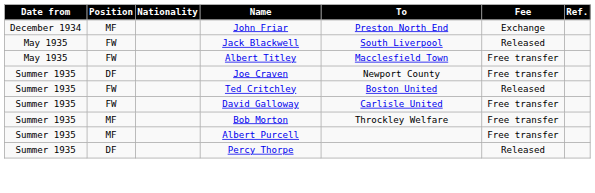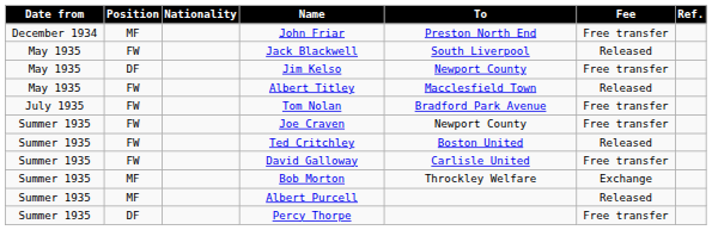 <table class="wikitable" style="text-align:center; font-size:90%; ">
 <tr>
 <th style="background:#000000; color:white; width:100px;">Date from</th>
 <th style="background:#000000; color:white; width:50px;">Position</th>
 <th style="background:#000000; color:white; width:50px;">Nationality</th>
 <th style="background:#000000; color:white; width:150px;">Name</th>
 <th style="background:#000000; color:white; width:200px;">To</th>
 <th style="background:#000000; color:white; width:100px;">Fee</th>
 <th style="background:#000000; color:white; width:25px;">Ref.</th>
 </tr>
 <tr>
 <td>December 1934</td>
 <td>MF</td>
 <td></td>
 <td><a href='#'>John Friar</a></td>
 <td><a href='#'>Preston North End</a></td>
-<td>Exchange</td>
+<td>Free transfer</td>
 <td></td>
 </tr>
 <tr>
 <td>May 1935</td>
 <td>FW</td>
 <td></td>
 <td><a href='#'>Jack Blackwell</a></td>
 <td><a href='#'>South Liverpool</a></td>
 <td>Released</td>
 <td></td>
 </tr>
 <tr>
 <td>May 1935</td>
+<td>DF</td>
+<td></td>
+<td><a href='#'>Jim Kelso</a></td>
+<td><a href='#'>Newport County</a></td>
+<td>Free transfer</td>
+<td></td>
+</tr>
+<tr>
+<td>May 1935</td>
 <td>FW</td>
 <td></td>
 <td><a href='#'>Albert Titley</a></td>
 <td><a href='#'>Macclesfield Town</a></td>
+<td>Released</td>
+<td></td>
+</tr>
+<tr>
+<td>July 1935</td>
+<td>FW</td>
+<td></td>
+<td><a href='#'>Tom Nolan</a></td>
+<td><a href='#'>Bradford Park Avenue</a></td>
 <td>Free transfer</td>
 <td></td>
 </tr>
 <tr>
 <td>Summer 1935</td>
-<td>DF</td>
+<td>FW</td>
 <td></td>
 <td><a href='#'>Joe Craven</a></td>
 <td>Newport County</td>
 <td>Free transfer</td>
 <td></td>
 </tr>
 <tr>
 <td>Summer 1935</td>
 <td>FW</td>
 <td></td>
 <td><a href='#'>Ted Critchley</a></td>
 <td><a href='#'>Boston United</a></td>
 <td>Released</td>
 <td></td>
 </tr>
 <tr>
 <td>Summer 1935</td>
 <td>FW</td>
 <td></td>
 <td><a href='#'>David Galloway</a></td>
 <td><a href='#'>Carlisle United</a></td>
 <td>Free transfer</td>
 <td></td>
 </tr>
 <tr>
 <td>Summer 1935</td>
 <td>MF</td>
 <td></td>
 <td><a href='#'>Bob Morton</a></td>
 <td>Throckley Welfare</td>
-<td>Free transfer</td>
+<td>Exchange</td>
 <td></td>
 </tr>
 <tr>
 <td>Summer 1935</td>
 <td>MF</td>
 <td></td>
 <td><a href='#'>Albert Purcell</a></td>
 <td></td>
-<td>Free transfer</td>
+<td>Released</td>
 <td></td>
 </tr>
 <tr>
 <td>Summer 1935</td>
 <td>DF</td>
 <td></td>
 <td><a href='#'>Percy Thorpe</a></td>
 <td></td>
-<td>Released</td>
+<td>Free transfer</td>
 <td></td>
 </tr>
 </table>
